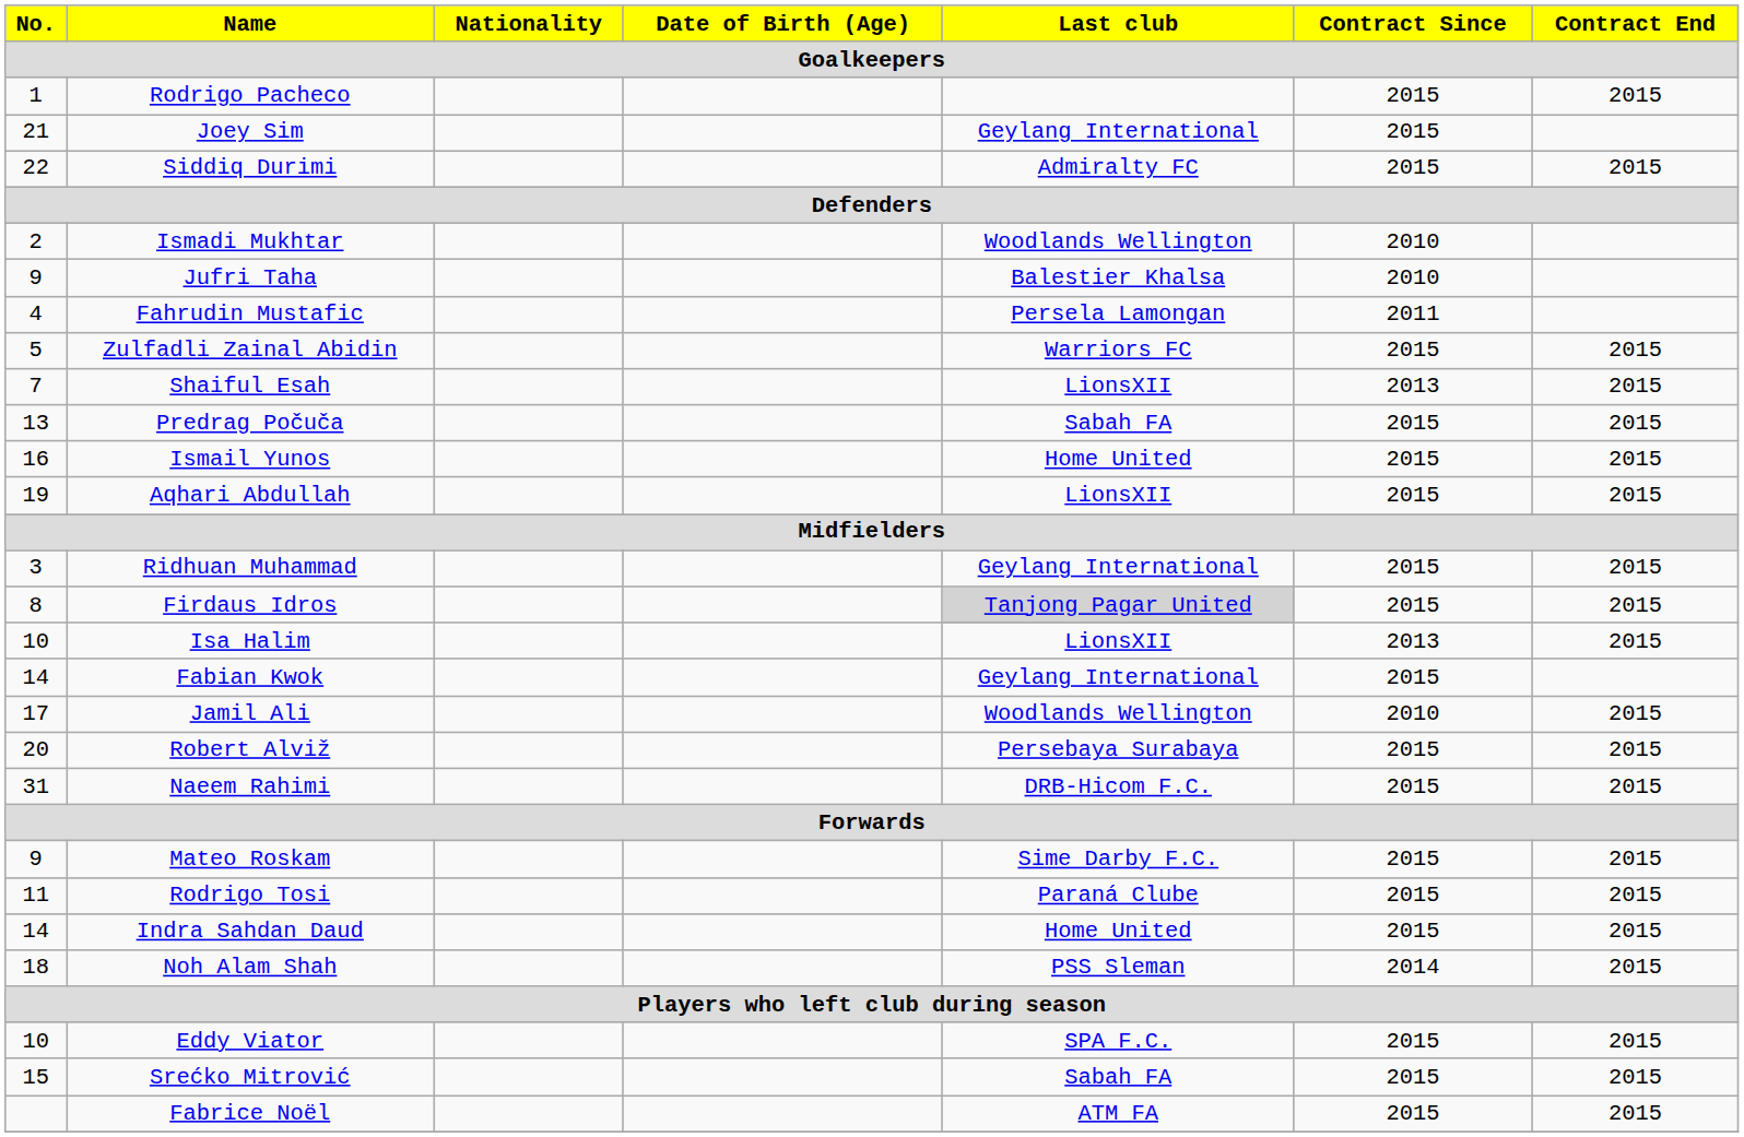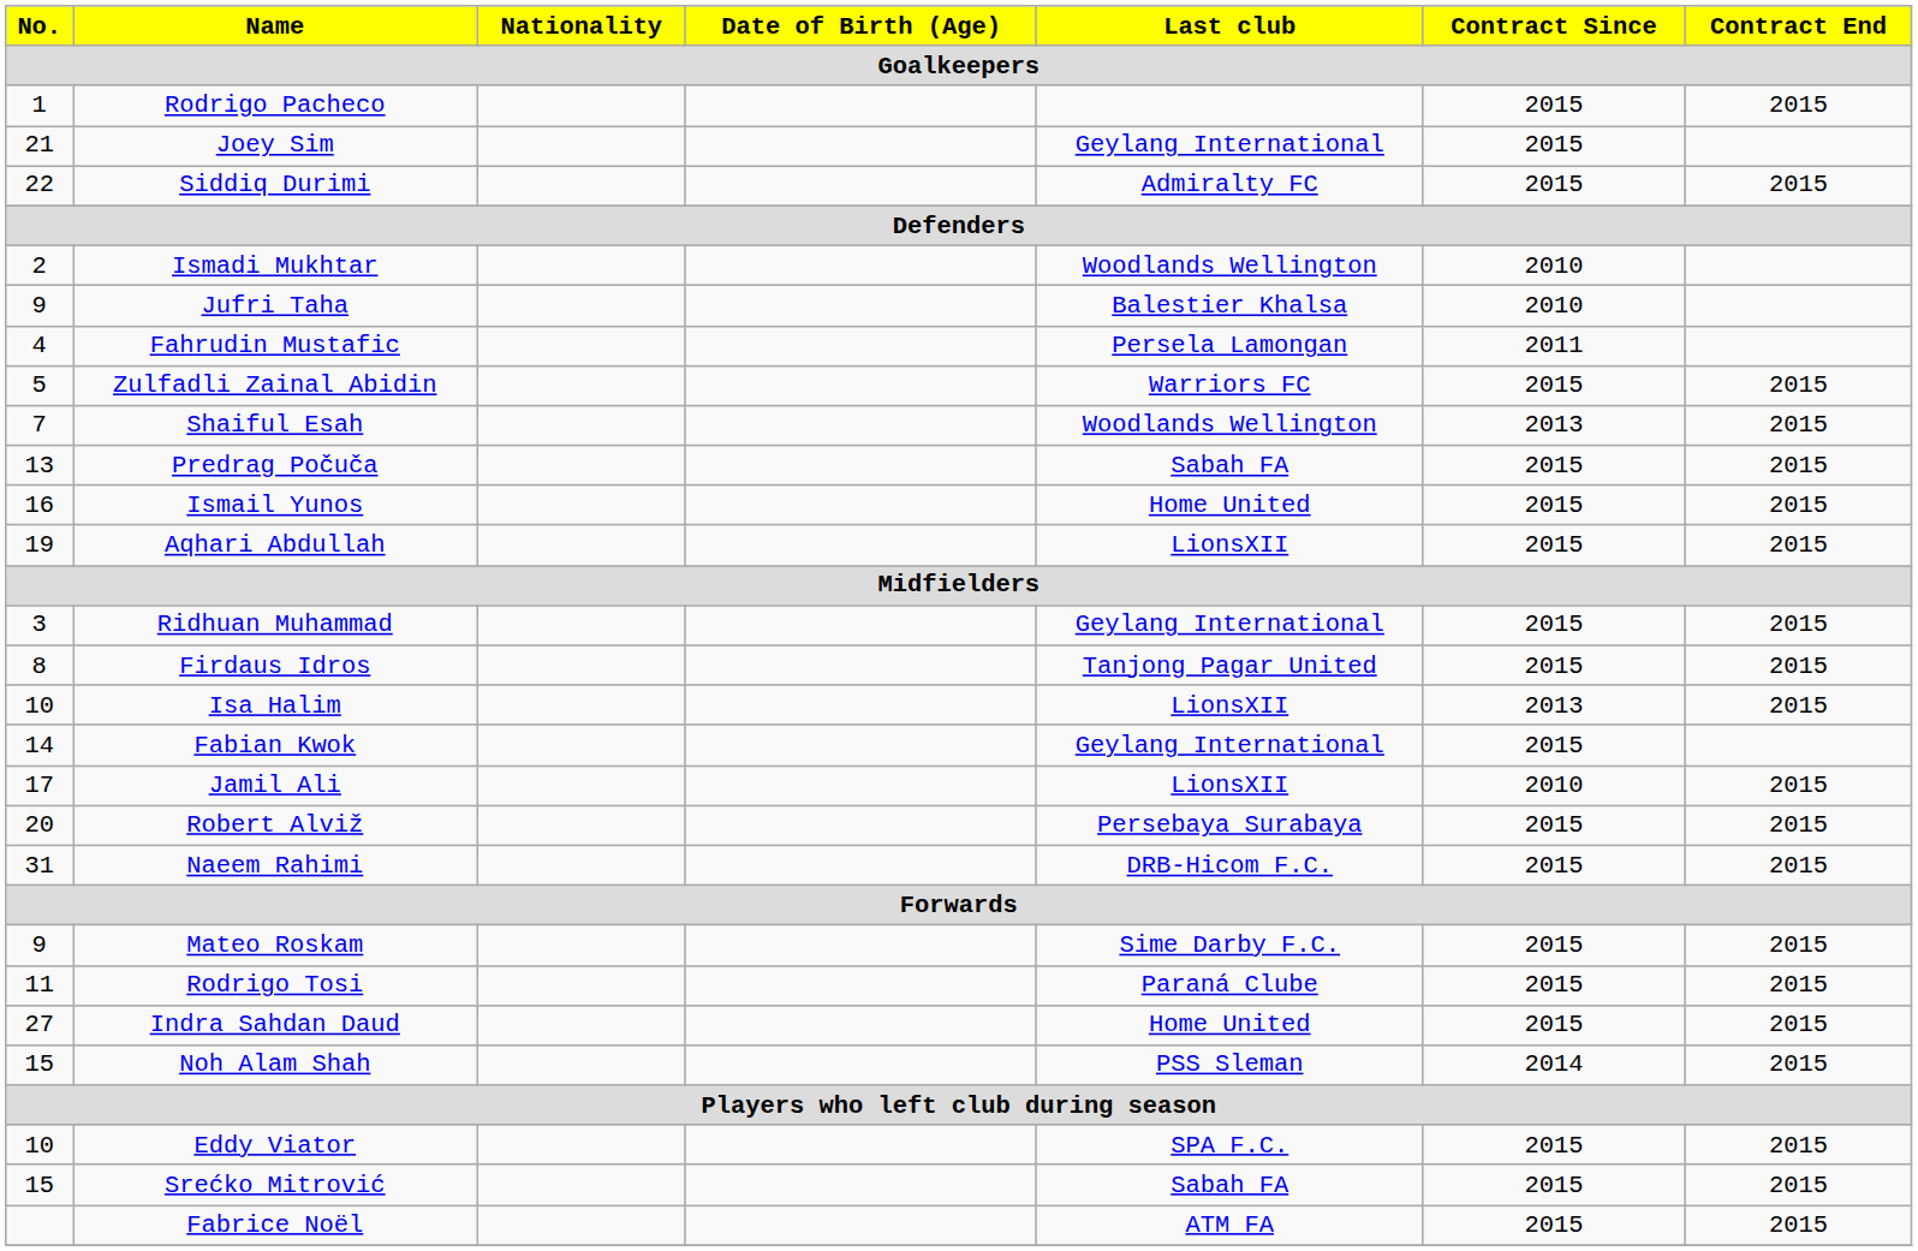 <table class="wikitable" style="text-align:center; font-size:100%; width:80%;">
 <tr>
 <th style="background:#FFFF00; color:black; text-align:center;">No.</th>
 <th style="background:#FFFF00; color:black; text-align:center;">Name</th>
 <th style="background:#FFFF00; color:black; text-align:center;">Nationality</th>
 <th style="background:#FFFF00; color:black; text-align:center;">Date of Birth (Age)</th>
 <th style="background:#FFFF00; color:black; text-align:center;">Last club</th>
 <th style="background:#FFFF00; color:black; text-align:center;">Contract Since</th>
 <th style="background:#FFFF00; color:black; text-align:center;">Contract End</th>
 </tr>
 <tr>
 <th colspan="8" style="background:#dcdcdc; text-align:center;">Goalkeepers</th>
 </tr>
 <tr>
 <td>1</td>
 <td><a href='#'>Rodrigo Pacheco</a></td>
 <td></td>
 <td></td>
 <td></td>
 <td>2015</td>
 <td>2015</td>
 </tr>
 <tr>
 <td>21</td>
 <td><a href='#'>Joey Sim</a></td>
 <td></td>
 <td></td>
 <td><a href='#'>Geylang International</a></td>
 <td>2015</td>
 <td></td>
 </tr>
 <tr>
 <td>22</td>
 <td><a href='#'>Siddiq Durimi</a></td>
 <td></td>
 <td></td>
 <td><a href='#'>Admiralty FC</a></td>
 <td>2015</td>
 <td>2015</td>
 </tr>
 <tr>
 <th colspan="8" style="background:#dcdcdc; text-align:center;">Defenders</th>
 </tr>
 <tr>
 <td>2</td>
 <td><a href='#'>Ismadi Mukhtar</a></td>
 <td></td>
 <td></td>
 <td><a href='#'>Woodlands Wellington</a></td>
 <td>2010</td>
 <td></td>
 </tr>
 <tr>
 <td>9</td>
 <td><a href='#'>Jufri Taha</a></td>
 <td></td>
 <td></td>
 <td><a href='#'>Balestier Khalsa</a></td>
 <td>2010</td>
 <td></td>
 </tr>
 <tr>
 <td>4</td>
 <td><a href='#'>Fahrudin Mustafic</a></td>
 <td></td>
 <td></td>
 <td><a href='#'>Persela Lamongan</a></td>
 <td>2011</td>
 <td></td>
 </tr>
 <tr>
 <td>5</td>
 <td><a href='#'>Zulfadli Zainal Abidin</a></td>
 <td></td>
 <td></td>
 <td> <a href='#'>Warriors FC</a></td>
 <td>2015</td>
 <td>2015</td>
 </tr>
 <tr>
 <td>7</td>
 <td><a href='#'>Shaiful Esah</a></td>
 <td></td>
 <td></td>
-<td> <a href='#'>LionsXII</a></td>
+<td> <a href='#'>Woodlands Wellington</a></td>
 <td>2013</td>
 <td>2015</td>
 </tr>
 <tr>
 <td>13</td>
 <td><a href='#'>Predrag Počuča</a></td>
 <td></td>
 <td></td>
 <td> <a href='#'>Sabah FA</a></td>
 <td>2015</td>
 <td>2015</td>
 </tr>
 <tr>
 <td>16</td>
 <td><a href='#'>Ismail Yunos</a></td>
 <td></td>
 <td></td>
 <td> <a href='#'>Home United</a></td>
 <td>2015</td>
 <td>2015</td>
 </tr>
 <tr>
 <td>19</td>
 <td><a href='#'>Aqhari Abdullah</a></td>
 <td></td>
 <td></td>
 <td> <a href='#'>LionsXII</a></td>
 <td>2015</td>
 <td>2015</td>
 </tr>
 <tr>
 <th colspan="8" style="background:#dcdcdc; text-align:center;">Midfielders</th>
 </tr>
 <tr>
 <td>3</td>
 <td><a href='#'>Ridhuan Muhammad</a></td>
 <td></td>
 <td></td>
 <td> <a href='#'>Geylang International</a></td>
 <td>2015</td>
 <td>2015</td>
 </tr>
 <tr>
 <td>8</td>
 <td><a href='#'>Firdaus Idros</a></td>
 <td></td>
 <td></td>
-<td style="background: lightgrey;"> <a href='#'>Tanjong Pagar United</a></td>
+<td> <a href='#'>Tanjong Pagar United</a></td>
 <td>2015</td>
 <td>2015</td>
 </tr>
 <tr>
 <td>10</td>
 <td><a href='#'>Isa Halim</a></td>
 <td></td>
 <td></td>
 <td> <a href='#'>LionsXII</a></td>
 <td>2013</td>
 <td>2015</td>
 </tr>
 <tr>
 <td>14</td>
 <td><a href='#'>Fabian Kwok</a></td>
 <td></td>
 <td></td>
 <td> <a href='#'>Geylang International</a></td>
 <td>2015</td>
 <td></td>
 </tr>
 <tr>
 <td>17</td>
 <td><a href='#'>Jamil Ali</a></td>
 <td></td>
 <td></td>
-<td> <a href='#'>Woodlands Wellington</a></td>
+<td> <a href='#'>LionsXII</a></td>
 <td>2010</td>
 <td>2015</td>
 </tr>
 <tr>
 <td>20</td>
 <td><a href='#'>Robert Alviž</a></td>
 <td></td>
 <td></td>
 <td> <a href='#'>Persebaya Surabaya</a></td>
 <td>2015</td>
 <td>2015</td>
 </tr>
 <tr>
 <td>31</td>
 <td><a href='#'>Naeem Rahimi</a></td>
 <td></td>
 <td></td>
 <td> <a href='#'>DRB-Hicom F.C.</a></td>
 <td>2015</td>
 <td>2015</td>
 </tr>
 <tr>
 <th colspan="8" style="background:#dcdcdc; text-align:center;">Forwards</th>
 </tr>
 <tr>
 <td>9</td>
 <td><a href='#'>Mateo Roskam</a></td>
 <td></td>
 <td></td>
 <td> <a href='#'>Sime Darby F.C.</a></td>
 <td>2015</td>
 <td>2015</td>
 </tr>
 <tr>
 <td>11</td>
 <td><a href='#'>Rodrigo Tosi</a></td>
 <td></td>
 <td></td>
 <td> <a href='#'>Paraná Clube</a></td>
 <td>2015</td>
 <td>2015</td>
 </tr>
 <tr>
-<td>14</td>
+<td>27</td>
 <td><a href='#'>Indra Sahdan Daud</a></td>
 <td></td>
 <td></td>
 <td> <a href='#'>Home United</a></td>
 <td>2015</td>
 <td>2015</td>
 </tr>
 <tr>
-<td>18</td>
+<td>15</td>
 <td><a href='#'>Noh Alam Shah</a></td>
 <td></td>
 <td></td>
 <td> <a href='#'>PSS Sleman</a></td>
 <td>2014</td>
 <td>2015</td>
 </tr>
 <tr>
 <th colspan="8" style="background:#dcdcdc; text-align:center;">Players who left club during season</th>
 </tr>
 <tr>
 <td>10</td>
 <td><a href='#'>Eddy Viator</a></td>
 <td></td>
 <td></td>
 <td> <a href='#'>SPA F.C.</a></td>
 <td>2015</td>
 <td>2015</td>
 </tr>
 <tr>
 <td>15</td>
 <td><a href='#'>Srećko Mitrović</a></td>
 <td></td>
 <td></td>
 <td> <a href='#'>Sabah FA</a></td>
 <td>2015</td>
 <td>2015</td>
 </tr>
 <tr>
 <td></td>
 <td><a href='#'>Fabrice Noël</a></td>
 <td></td>
 <td></td>
 <td> <a href='#'>ATM FA</a></td>
 <td>2015</td>
 <td>2015</td>
 </tr>
 <tr>
 </tr>
 </table>
